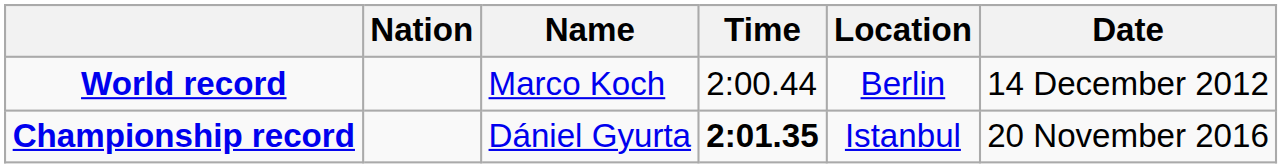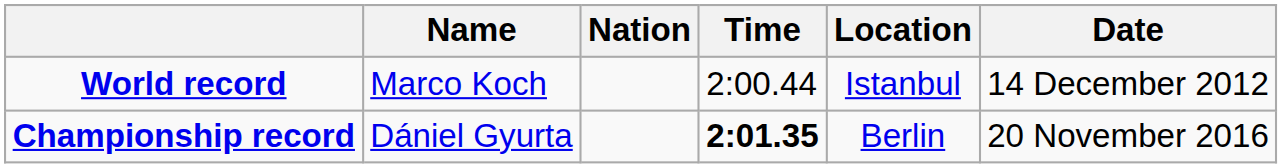 <table class=wikitable style=text-align:center>
 <tr>
 <th></th>
+<th>Name</th>
 <th>Nation</th>
-<th>Name</th>
 <th>Time</th>
 <th>Location</th>
 <th>Date</th>
 </tr>
 <tr>
 <td><strong><a href='#'>World record</a></strong></td>
+<td align=left><a href='#'>Marco Koch</a></td>
 <td align=left></td>
-<td align=left><a href='#'>Marco Koch</a></td>
 <td align=left>2:00.44</td>
-<td><a href='#'>Berlin</a></td>
+<td><a href='#'>Istanbul</a></td>
 <td>14 December 2012</td>
 </tr>
 <tr>
 <td><strong><a href='#'>Championship record</a></strong></td>
+<td align=left><a href='#'>Dániel Gyurta</a></td>
 <td align=left></td>
-<td align=left><a href='#'>Dániel Gyurta</a></td>
 <td align=left><strong>2:01.35</strong></td>
-<td><a href='#'>Istanbul</a></td>
+<td><a href='#'>Berlin</a></td>
 <td>20 November 2016</td>
 </tr>
 </table>
